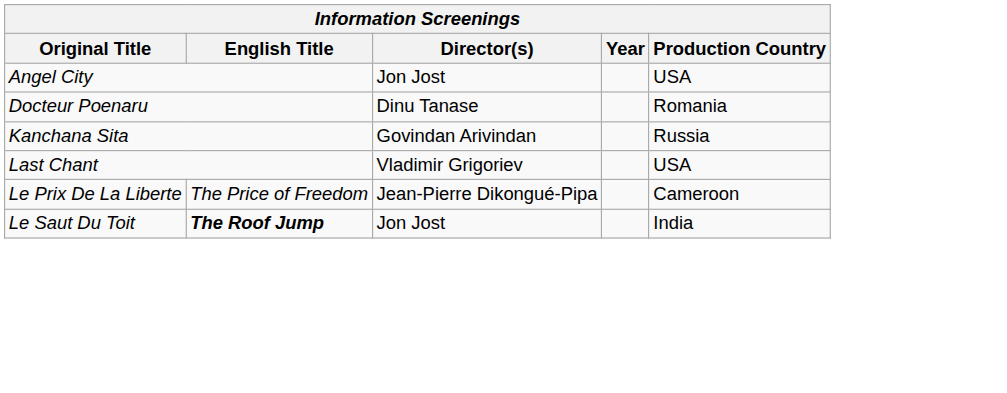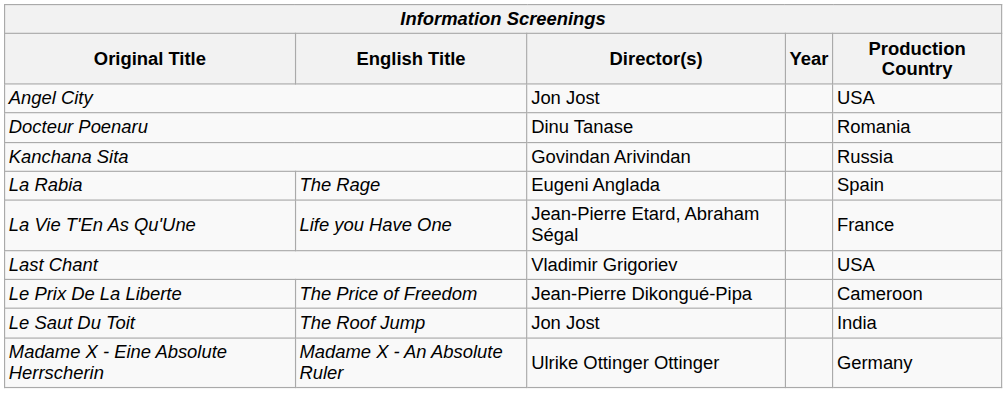 <table class="wikitable sortable">
 <tr>
 <th colspan="5"><strong><em>Information Screenings</em></strong></th>
 </tr>
 <tr>
 <th>Original Title</th>
 <th>English Title</th>
 <th>Director(s)</th>
 <th>Year</th>
 <th>Production Country</th>
 </tr>
 <tr>
 <td colspan="2"><em>Angel City</em></td>
 <td>Jon Jost</td>
 <td></td>
 <td>USA</td>
 </tr>
 <tr>
 <td colspan="2"><em>Docteur Poenaru</em></td>
 <td>Dinu Tanase</td>
 <td></td>
 <td>Romania</td>
 </tr>
 <tr>
 <td colspan="2"><em>Kanchana Sita</em></td>
 <td>Govindan Arivindan</td>
 <td></td>
 <td>Russia</td>
 </tr>
 <tr>
+<td><em>La Rabia</em></td>
+<td><em>The Rage</em></td>
+<td>Eugeni Anglada</td>
+<td></td>
+<td>Spain</td>
+</tr>
+<tr>
+<td><em>La Vie T'En As Qu'Une</em></td>
+<td><em>Life you Have One</em></td>
+<td>Jean-Pierre Etard, Abraham Ségal</td>
+<td></td>
+<td>France</td>
+</tr>
+<tr>
 <td colspan="2"><em>Last Chant</em></td>
 <td>Vladimir Grigoriev</td>
 <td></td>
 <td>USA</td>
 </tr>
 <tr>
 <td><em>Le Prix De La Liberte</em></td>
 <td><em>The Price of Freedom</em></td>
 <td>Jean-Pierre Dikongué-Pipa</td>
 <td></td>
 <td>Cameroon</td>
 </tr>
 <tr>
 <td><em>Le Saut Du Toit</em></td>
-<td><strong><em>The Roof Jump</em></strong></td>
+<td><em>The Roof Jump</em></td>
 <td>Jon Jost</td>
 <td></td>
 <td>India</td>
 </tr>
+<tr>
+<td><em>Madame X - Eine Absolute Herrscherin</em></td>
+<td><em>Madame X - An Absolute Ruler</em></td>
+<td>Ulrike Ottinger Ottinger</td>
+<td></td>
+<td>Germany</td>
+</tr>
 </table>
